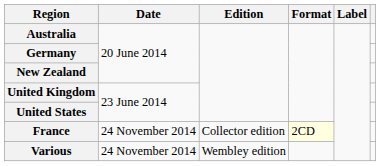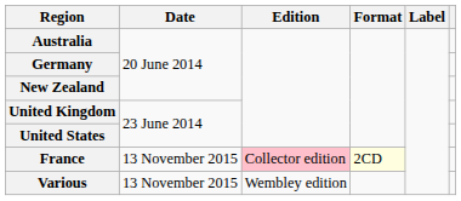 <table class="wikitable plainrowheaders">
 <tr>
 <th scope="col">Region</th>
 <th scope="col">Date</th>
 <th scope="col">Edition</th>
 <th scope="col">Format</th>
 <th scope="col">Label</th>
 <th scope="col"></th>
 </tr>
 <tr>
 <th scope="row">Australia</th>
 <td rowspan="3">20 June 2014</td>
 <td rowspan="5"></td>
 <td rowspan="5"></td>
 <td rowspan="7"></td>
 <td></td>
 </tr>
 <tr>
 <th scope="row">Germany</th>
 <td></td>
 </tr>
 <tr>
 <th scope="row">New Zealand</th>
 <td></td>
 </tr>
 <tr>
 <th scope="row">United Kingdom</th>
 <td rowspan="2">23 June 2014</td>
 <td></td>
 </tr>
 <tr>
 <th scope="row">United States</th>
 <td></td>
 </tr>
 <tr>
 <th scope="row">France</th>
-<td>24 November 2014</td>
-<td>Collector edition</td>
+<td>13 November 2015</td>
+<td style="background: pink;">Collector edition</td>
 <td style="background: lightyellow;">2CD</td>
 <td></td>
 </tr>
 <tr>
 <th scope="row">Various</th>
-<td>24 November 2014</td>
+<td>13 November 2015</td>
 <td>Wembley edition</td>
 <td></td>
 <td></td>
 </tr>
 </table>
